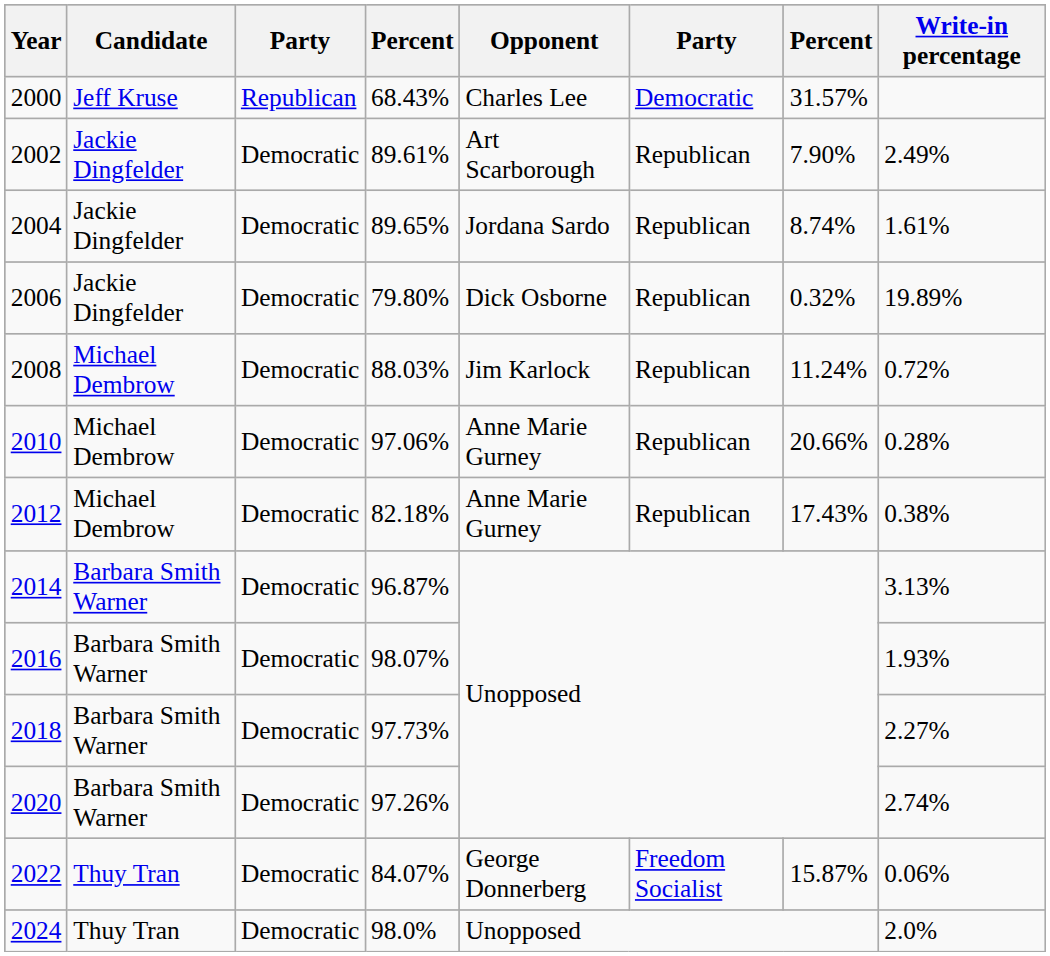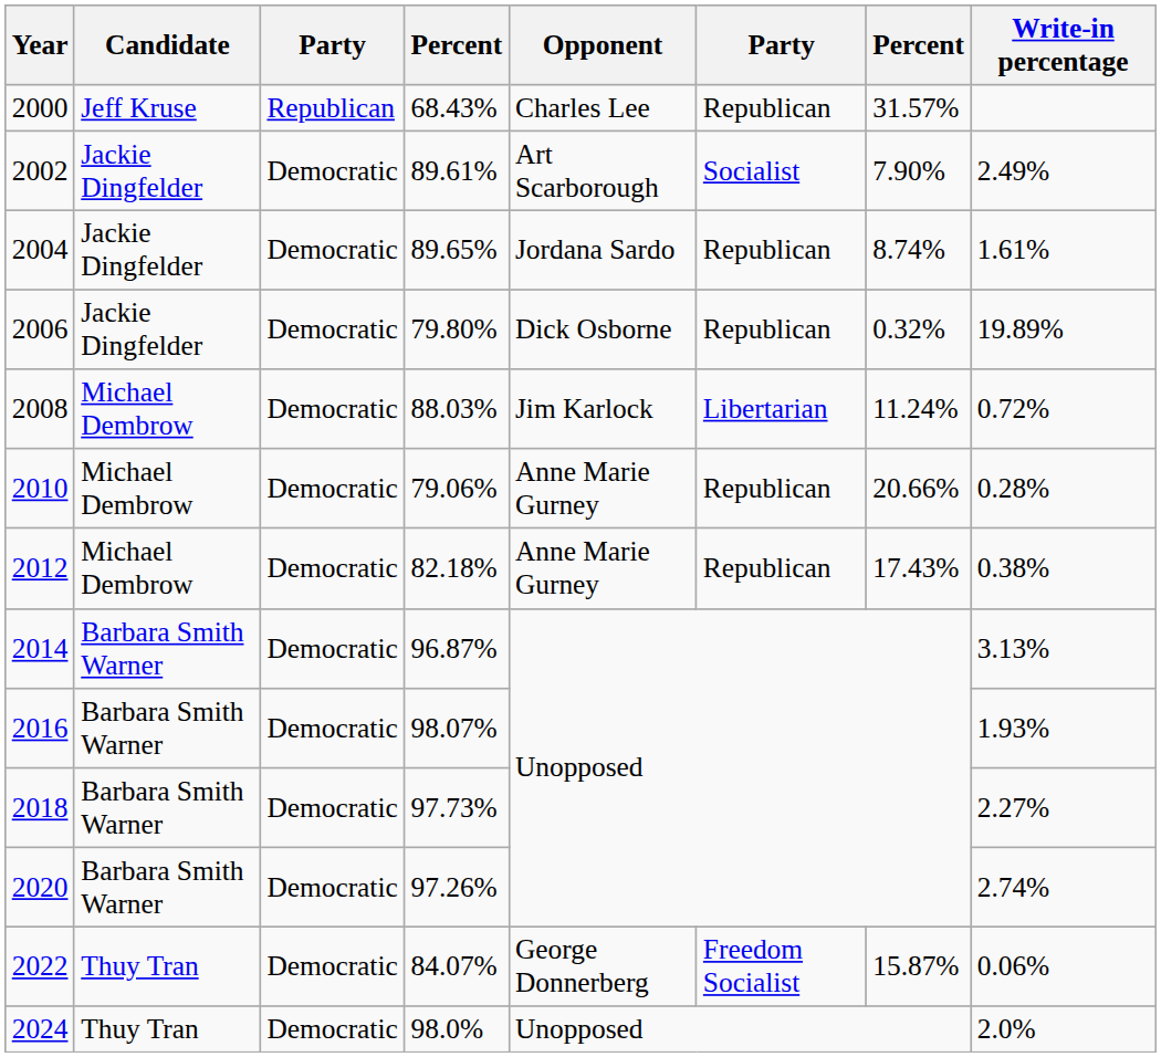 <table class="wikitable sortable" style="margin:0.5em auto; font-size:95%;">
 <tr>
 <th>Year</th>
 <th>Candidate</th>
 <th>Party</th>
 <th>Percent</th>
 <th>Opponent</th>
 <th>Party</th>
 <th>Percent</th>
 <th><a href='#'>Write-in</a> percentage</th>
 </tr>
 <tr>
 <td>2000</td>
 <td><a href='#'>Jeff Kruse</a></td>
 <td><a href='#'>Republican</a></td>
 <td>68.43%</td>
 <td>Charles Lee</td>
-<td><a href='#'>Democratic</a></td>
+<td>Republican</td>
 <td>31.57%</td>
 <td></td>
 </tr>
 <tr>
 <td>2002</td>
 <td><a href='#'>Jackie Dingfelder</a></td>
 <td>Democratic</td>
 <td>89.61%</td>
 <td>Art Scarborough</td>
-<td>Republican</td>
+<td><a href='#'>Socialist</a></td>
 <td>7.90%</td>
 <td>2.49%</td>
 </tr>
 <tr>
 <td>2004</td>
 <td>Jackie Dingfelder</td>
 <td>Democratic</td>
 <td>89.65%</td>
 <td>Jordana Sardo</td>
 <td>Republican</td>
 <td>8.74%</td>
 <td>1.61%</td>
 </tr>
 <tr>
 <td>2006</td>
 <td>Jackie Dingfelder</td>
 <td>Democratic</td>
 <td>79.80%</td>
 <td>Dick Osborne</td>
 <td>Republican</td>
 <td>0.32%</td>
 <td>19.89%</td>
 </tr>
 <tr>
 <td>2008</td>
 <td><a href='#'>Michael Dembrow</a></td>
 <td>Democratic</td>
 <td>88.03%</td>
 <td>Jim Karlock</td>
-<td>Republican</td>
+<td><a href='#'>Libertarian</a></td>
 <td>11.24%</td>
 <td>0.72%</td>
 </tr>
 <tr>
 <td><a href='#'>2010</a></td>
 <td>Michael Dembrow</td>
 <td>Democratic</td>
-<td>97.06%</td>
+<td>79.06%</td>
 <td>Anne Marie Gurney</td>
 <td>Republican</td>
 <td>20.66%</td>
 <td>0.28%</td>
 </tr>
 <tr>
 <td><a href='#'>2012</a></td>
 <td>Michael Dembrow</td>
 <td>Democratic</td>
 <td>82.18%</td>
 <td>Anne Marie Gurney</td>
 <td>Republican</td>
 <td>17.43%</td>
 <td>0.38%</td>
 </tr>
 <tr>
 <td><a href='#'>2014</a></td>
 <td><a href='#'>Barbara Smith Warner</a></td>
 <td>Democratic</td>
 <td>96.87%</td>
 <td colspan="3" rowspan="4">Unopposed</td>
 <td>3.13%</td>
 </tr>
 <tr>
 <td><a href='#'>2016</a></td>
 <td>Barbara Smith Warner</td>
 <td>Democratic</td>
 <td>98.07%</td>
 <td>1.93%</td>
 </tr>
 <tr>
 <td><a href='#'>2018</a></td>
 <td>Barbara Smith Warner</td>
 <td>Democratic</td>
 <td>97.73%</td>
 <td>2.27%</td>
 </tr>
 <tr>
 <td><a href='#'>2020</a></td>
 <td>Barbara Smith Warner</td>
 <td>Democratic</td>
 <td>97.26%</td>
 <td>2.74%</td>
 </tr>
 <tr>
 <td><a href='#'>2022</a></td>
 <td><a href='#'>Thuy Tran</a></td>
 <td>Democratic</td>
 <td>84.07%</td>
 <td>George Donnerberg</td>
 <td><a href='#'>Freedom Socialist</a></td>
 <td>15.87%</td>
 <td>0.06%</td>
 </tr>
 <tr>
 <td><a href='#'>2024</a></td>
 <td>Thuy Tran</td>
 <td>Democratic</td>
 <td>98.0%</td>
 <td colspan="3">Unopposed</td>
 <td>2.0%</td>
 </tr>
 </table>
